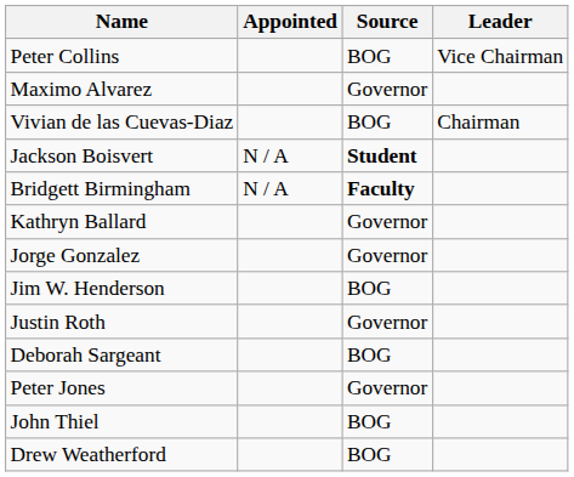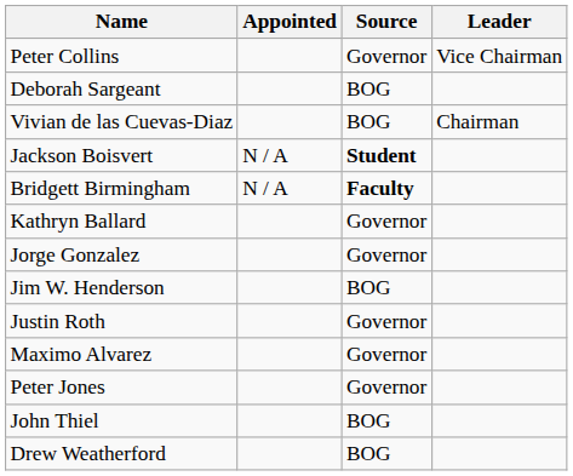 <table class="wikitable sortable">
 <tr>
 <th><strong>Name</strong></th>
 <th><strong>Appointed</strong></th>
 <th><strong>Source</strong></th>
 <th><strong>Leader</strong></th>
 </tr>
 <tr>
 <td>Peter Collins</td>
 <td></td>
-<td>BOG</td>
+<td>Governor</td>
 <td>Vice Chairman</td>
 </tr>
 <tr>
-<td>Maximo Alvarez</td>
+<td>Deborah Sargeant</td>
 <td></td>
-<td>Governor</td>
+<td>BOG</td>
 <td></td>
 </tr>
 <tr>
 <td>Vivian de las Cuevas-Diaz</td>
 <td></td>
 <td>BOG</td>
 <td>Chairman</td>
 </tr>
 <tr>
 <td>Jackson Boisvert</td>
 <td>N / A</td>
 <td><strong>Student</strong></td>
 <td></td>
 </tr>
 <tr>
 <td>Bridgett Birmingham</td>
 <td>N / A</td>
 <td><strong>Faculty</strong></td>
 <td></td>
 </tr>
 <tr>
 <td>Kathryn Ballard</td>
 <td></td>
 <td>Governor</td>
 <td></td>
 </tr>
 <tr>
 <td>Jorge Gonzalez</td>
 <td></td>
 <td>Governor</td>
 <td></td>
 </tr>
 <tr>
 <td>Jim W. Henderson</td>
 <td></td>
 <td>BOG</td>
 <td></td>
 </tr>
 <tr>
 <td>Justin Roth</td>
 <td></td>
 <td>Governor</td>
 <td></td>
 </tr>
 <tr>
-<td>Deborah Sargeant</td>
+<td>Maximo Alvarez</td>
 <td></td>
-<td>BOG</td>
+<td>Governor</td>
 <td></td>
 </tr>
 <tr>
 <td>Peter Jones</td>
 <td></td>
 <td>Governor</td>
 <td></td>
 </tr>
 <tr>
 <td>John Thiel</td>
 <td></td>
 <td>BOG</td>
 <td></td>
 </tr>
 <tr>
 <td>Drew Weatherford</td>
 <td></td>
 <td>BOG</td>
 <td></td>
 </tr>
 </table>
